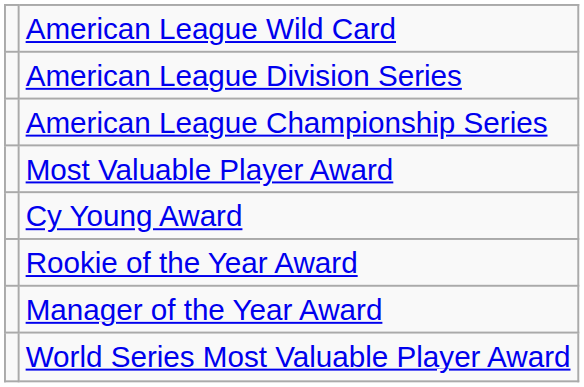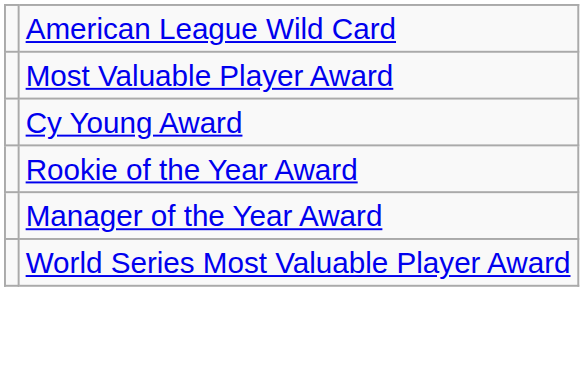 <table class="wikitable" style="font-size:95%">
 <tr>
 <td></td>
 <td><a href='#'>American League Wild Card</a></td>
-</tr>
-<tr>
-<td></td>
-<td><a href='#'>American League Division Series</a></td>
-</tr>
-<tr>
-<td></td>
-<td><a href='#'>American League Championship Series</a></td>
 </tr>
 <tr>
 <td></td>
 <td><a href='#'>Most Valuable Player Award</a></td>
 </tr>
 <tr>
 <td></td>
 <td><a href='#'>Cy Young Award</a></td>
 </tr>
 <tr>
 <td></td>
 <td><a href='#'>Rookie of the Year Award</a></td>
 </tr>
 <tr>
 <td></td>
 <td><a href='#'>Manager of the Year Award</a></td>
 </tr>
 <tr>
 <td></td>
 <td><a href='#'>World Series Most Valuable Player Award</a></td>
 </tr>
 </table>
